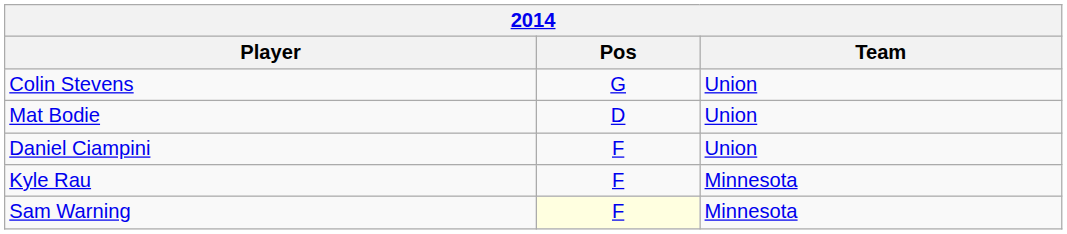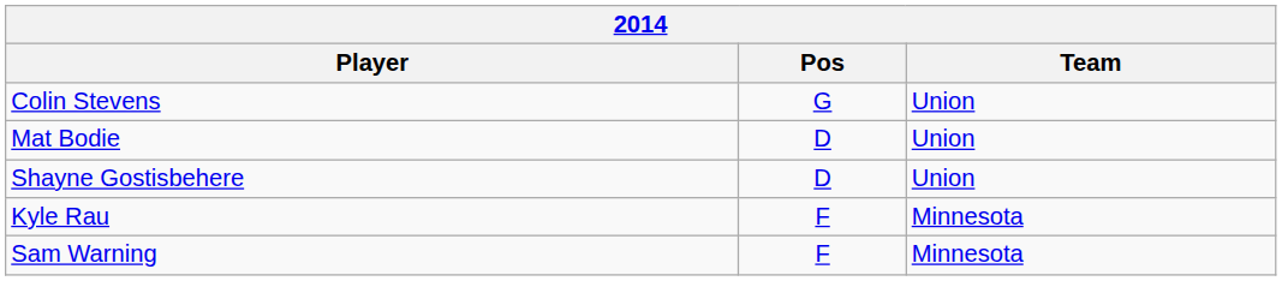 <table class="wikitable" width=95%>
 <tr>
 <th colspan=3><a href='#'>2014</a></th>
 </tr>
 <tr>
 <th>Player</th>
 <th>Pos</th>
 <th>Team</th>
 </tr>
 <tr>
 <td><a href='#'>Colin Stevens</a></td>
 <td style="text-align:center;"><a href='#'>G</a></td>
 <td><a href='#'>Union</a></td>
 </tr>
 <tr>
 <td><a href='#'>Mat Bodie</a></td>
 <td style="text-align:center;"><a href='#'>D</a></td>
 <td><a href='#'>Union</a></td>
 </tr>
 <tr>
-<td><a href='#'>Daniel Ciampini</a></td>
-<td style="text-align:center;"><a href='#'>F</a></td>
+<td><a href='#'>Shayne Gostisbehere</a></td>
+<td style="text-align:center;"><a href='#'>D</a></td>
 <td><a href='#'>Union</a></td>
 </tr>
 <tr>
 <td><a href='#'>Kyle Rau</a></td>
 <td style="text-align:center;"><a href='#'>F</a></td>
 <td><a href='#'>Minnesota</a></td>
 </tr>
 <tr>
 <td><a href='#'>Sam Warning</a></td>
-<td style="background: lightyellow; text-align:center;"><a href='#'>F</a></td>
+<td style="text-align:center;"><a href='#'>F</a></td>
 <td><a href='#'>Minnesota</a></td>
 </tr>
 </table>
